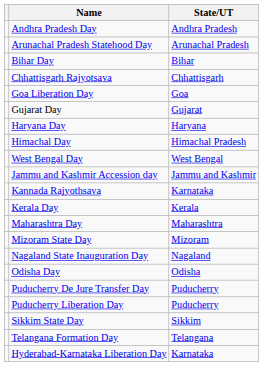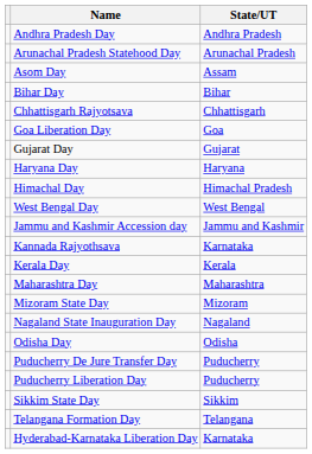 <table class="sortable wikitable"style="text-align:left;"style="font-size: 85%">
 <tr>
 <th></th>
 <th>Name</th>
 <th>State/UT</th>
 </tr>
 <tr>
 <td></td>
 <td><a href='#'>Andhra Pradesh Day</a></td>
 <td><a href='#'>Andhra Pradesh</a></td>
 </tr>
 <tr>
 <td></td>
 <td><a href='#'>Arunachal Pradesh Statehood Day</a></td>
 <td><a href='#'>Arunachal Pradesh</a></td>
+</tr>
+<tr>
+<td></td>
+<td><a href='#'>Asom Day</a></td>
+<td><a href='#'>Assam</a></td>
 </tr>
 <tr>
 <td></td>
 <td><a href='#'>Bihar Day</a></td>
 <td><a href='#'>Bihar</a></td>
 </tr>
 <tr>
 <td></td>
 <td><a href='#'>Chhattisgarh Rajyotsava</a></td>
 <td><a href='#'>Chhattisgarh</a></td>
 </tr>
 <tr>
 <td></td>
 <td><a href='#'>Goa Liberation Day</a></td>
 <td><a href='#'>Goa</a></td>
 </tr>
 <tr>
 <td></td>
 <td>Gujarat Day</td>
 <td><a href='#'>Gujarat</a></td>
 </tr>
 <tr>
 <td></td>
 <td><a href='#'>Haryana Day</a></td>
 <td><a href='#'>Haryana</a></td>
 </tr>
 <tr>
 <td></td>
 <td><a href='#'>Himachal Day</a></td>
 <td><a href='#'>Himachal Pradesh</a></td>
 </tr>
 <tr>
 <td></td>
 <td><a href='#'>West Bengal Day</a></td>
 <td><a href='#'>West Bengal</a></td>
 </tr>
 <tr>
 <td></td>
 <td><a href='#'>Jammu and Kashmir Accession day</a></td>
 <td><a href='#'>Jammu and Kashmir</a></td>
 </tr>
 <tr>
 <td></td>
 <td><a href='#'>Kannada Rajyothsava</a></td>
 <td><a href='#'>Karnataka</a></td>
 </tr>
 <tr>
 <td></td>
 <td><a href='#'>Kerala Day</a></td>
 <td><a href='#'>Kerala</a></td>
 </tr>
 <tr>
 <td></td>
 <td><a href='#'>Maharashtra Day</a></td>
 <td><a href='#'>Maharashtra</a></td>
 </tr>
 <tr>
 <td></td>
 <td><a href='#'>Mizoram State Day</a></td>
 <td><a href='#'>Mizoram</a></td>
 </tr>
 <tr>
 <td></td>
 <td><a href='#'>Nagaland State Inauguration Day</a></td>
 <td><a href='#'>Nagaland</a></td>
 </tr>
 <tr>
 <td></td>
 <td><a href='#'>Odisha Day</a></td>
 <td><a href='#'>Odisha</a></td>
 </tr>
 <tr>
 <td></td>
 <td><a href='#'>Puducherry De Jure Transfer Day</a></td>
 <td><a href='#'>Puducherry</a></td>
 </tr>
 <tr>
 <td></td>
 <td><a href='#'>Puducherry Liberation Day</a></td>
 <td><a href='#'>Puducherry</a></td>
 </tr>
 <tr>
 <td></td>
 <td><a href='#'>Sikkim State Day</a></td>
 <td><a href='#'>Sikkim</a></td>
 </tr>
 <tr>
 <td></td>
 <td><a href='#'>Telangana Formation Day</a></td>
 <td><a href='#'>Telangana</a></td>
 </tr>
 <tr>
 <td></td>
 <td><a href='#'>Hyderabad-Karnataka Liberation Day</a></td>
 <td><a href='#'>Karnataka</a></td>
 </tr>
 </table>
